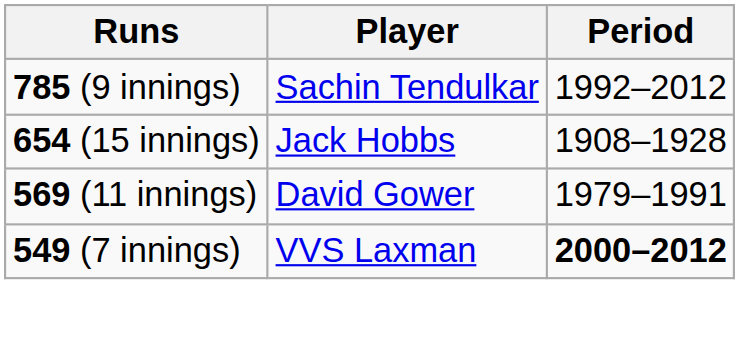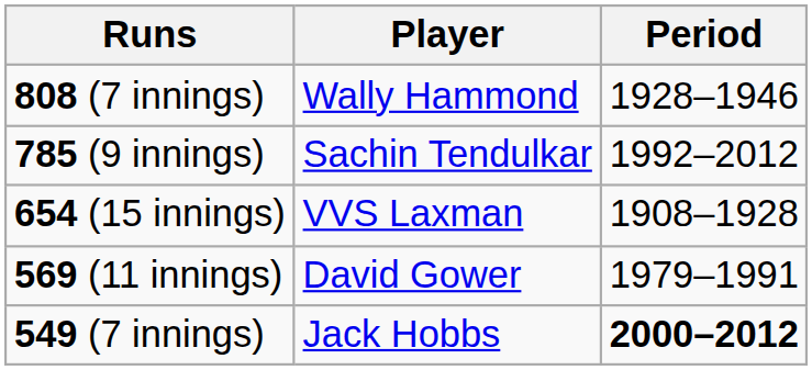 <table class="wikitable">
 <tr>
 <th>Runs</th>
 <th>Player</th>
 <th>Period</th>
+</tr>
+<tr>
+<td><strong>808</strong> (7 innings)</td>
+<td> <a href='#'>Wally Hammond</a></td>
+<td>1928–1946</td>
 </tr>
 <tr>
 <td><strong>785</strong> (9 innings)</td>
 <td> <a href='#'>Sachin Tendulkar</a></td>
 <td>1992–2012</td>
 </tr>
 <tr>
 <td><strong>654</strong> (15 innings)</td>
-<td> <a href='#'>Jack Hobbs</a></td>
+<td> <a href='#'>VVS Laxman</a></td>
 <td>1908–1928</td>
 </tr>
 <tr>
 <td><strong>569</strong> (11 innings)</td>
 <td> <a href='#'>David Gower</a></td>
 <td>1979–1991</td>
 </tr>
 <tr>
 <td><strong>549</strong> (7 innings)</td>
-<td> <a href='#'>VVS Laxman</a></td>
+<td> <a href='#'>Jack Hobbs</a></td>
 <td><strong>2000–2012</strong></td>
 </tr>
 </table>
